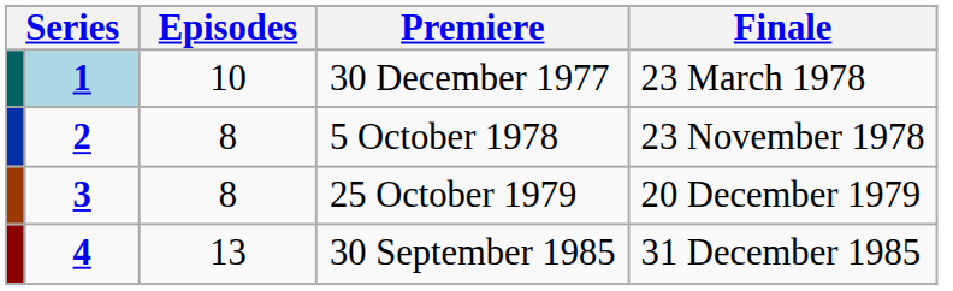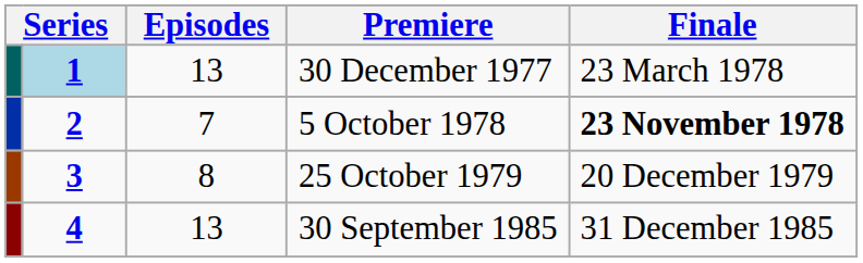 <table class="wikitable">
 <tr>
 <th style="padding: 0px 8px" colspan="2"><a href='#'>Series</a></th>
 <th style="padding: 0px 8px"><a href='#'>Episodes</a></th>
 <th style="padding: 0px 8px"><a href='#'>Premiere</a></th>
 <th style="padding: 0px 8px"><a href='#'>Finale</a></th>
 </tr>
 <tr>
 <td style="width: 1px" bgcolor="006161"></td>
 <td align="center" style="background: lightblue;"><strong><a href='#'>1</a></strong></td>
-<td align="center">10</td>
+<td align="center">13</td>
 <td style="padding: 0px 5px">30 December 1977</td>
 <td style="padding: 0px 5px">23 March 1978</td>
 </tr>
 <tr>
 <td style="width: 1px" bgcolor="002FA7"></td>
 <td align="center"><strong><a href='#'>2</a></strong></td>
-<td align="center">8</td>
+<td align="center">7</td>
 <td style="padding: 0px 5px">5 October 1978</td>
-<td style="padding: 0px 5px">23 November 1978</td>
+<td style="padding: 0px 5px"><strong>23 November 1978</strong></td>
 </tr>
 <tr>
 <td style="width: 1px" bgcolor="9A3800"></td>
 <td align="center"><strong><a href='#'>3</a></strong></td>
 <td align="center">8</td>
 <td style="padding: 0px 5px">25 October 1979</td>
 <td style="padding: 0px 5px">20 December 1979</td>
 </tr>
 <tr>
 <td style="width: 1px" bgcolor="8B0000"></td>
 <td align="center"><strong><a href='#'>4</a></strong></td>
 <td align="center">13</td>
 <td style="padding: 0px 5px">30 September 1985</td>
 <td style="padding: 0px 5px">31 December 1985</td>
 </tr>
 </table>
